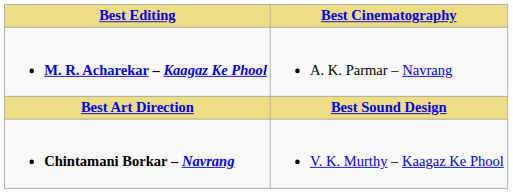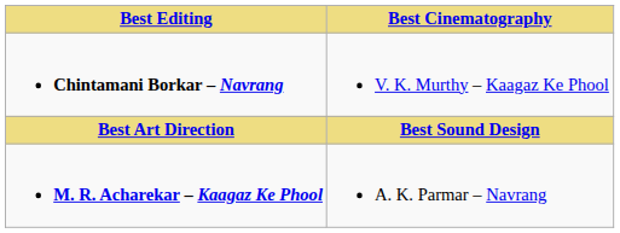 <table class="wikitable">
 <tr>
 <th style="background:#EEDD82;"><a href='#'>Best Editing</a></th>
 <th style="background:#EEDD82;"><a href='#'>Best Cinematography</a></th>
 </tr>
 <tr>
-<td><br><ul><li><strong><a href='#'>M. R. Acharekar</a> – <em><a href='#'>Kaagaz Ke Phool</a><strong><em></li></ul></td>
-<td><br><ul><li></strong>A. K. Parmar – </em><a href='#'>Navrang</a></em></strong></li></ul></td>
+<td><br><ul><li><strong>Chintamani Borkar – <em><a href='#'>Navrang</a><strong><em></li></ul></td>
+<td><br><ul><li></strong><a href='#'>V. K. Murthy</a> – </em><a href='#'>Kaagaz Ke Phool</a></em></strong></li></ul></td>
 </tr>
 <tr>
 <th style="background:#EEDD82;"><a href='#'>Best Art Direction</a></th>
 <th style="background:#EEDD82;"><a href='#'>Best Sound Design</a></th>
 </tr>
 <tr>
-<td><br><ul><li><strong>Chintamani Borkar – <em><a href='#'>Navrang</a><strong><em></li></ul></td>
-<td><br><ul><li></strong><a href='#'>V. K. Murthy</a> – </em><a href='#'>Kaagaz Ke Phool</a></em></strong></li></ul></td>
+<td><br><ul><li><strong><a href='#'>M. R. Acharekar</a> – <em><a href='#'>Kaagaz Ke Phool</a><strong><em></li></ul></td>
+<td><br><ul><li></strong>A. K. Parmar – </em><a href='#'>Navrang</a></em></strong></li></ul></td>
 </tr>
 </table>
